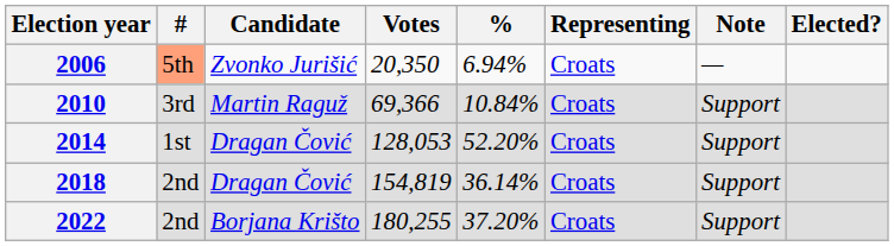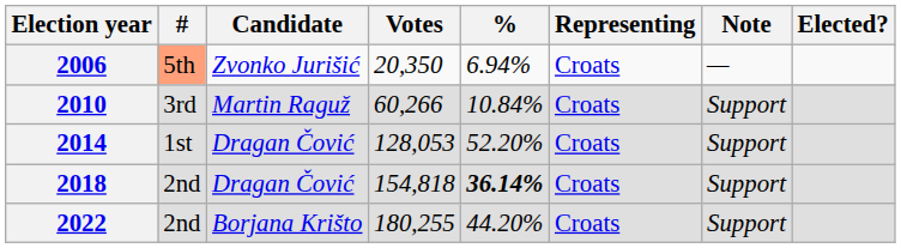 <table class="wikitable">
 <tr>
 <th>Election year</th>
 <th>#</th>
 <th>Candidate</th>
 <th>Votes</th>
 <th>%</th>
 <th>Representing</th>
 <th>Note</th>
 <th>Elected?</th>
 </tr>
 <tr>
 <th><a href='#'>2006</a></th>
 <td style="background: lightsalmon;">5th</td>
 <td><em><a href='#'>Zvonko Jurišić</a></em></td>
 <td><em>20,350</em></td>
 <td><em>6.94%</em></td>
 <td><a href='#'>Croats</a></td>
 <td><em>—</em></td>
 <td></td>
 </tr>
 <tr style="background:#dfdfdf;">
 <th><a href='#'>2010</a></th>
 <td>3rd</td>
 <td><em><a href='#'>Martin Raguž</a></em></td>
-<td><em>69,366</em></td>
+<td><em>60,266</em></td>
 <td><em>10.84%</em></td>
 <td><a href='#'>Croats</a></td>
 <td><em>Support</em></td>
 <td></td>
 </tr>
 <tr style="background:#dfdfdf;">
 <th><a href='#'>2014</a></th>
 <td>1st</td>
 <td><em><a href='#'>Dragan Čović</a></em></td>
 <td><em>128,053</em></td>
 <td><em>52.20%</em></td>
 <td><a href='#'>Croats</a></td>
 <td><em>Support</em></td>
 <td></td>
 </tr>
 <tr style="background:#dfdfdf;">
 <th><a href='#'>2018</a></th>
 <td>2nd</td>
 <td><em><a href='#'>Dragan Čović</a></em></td>
-<td><em>154,819</em></td>
-<td><em>36.14%</em></td>
+<td><em>154,818</em></td>
+<td><strong><em>36.14%</em></strong></td>
 <td><a href='#'>Croats</a></td>
 <td><em>Support</em></td>
 <td></td>
 </tr>
 <tr style="background:#dfdfdf;">
 <th><a href='#'>2022</a></th>
 <td>2nd</td>
 <td><em><a href='#'>Borjana Krišto</a></em></td>
 <td><em>180,255</em></td>
-<td><em>37.20%</em></td>
+<td><em>44.20%</em></td>
 <td><a href='#'>Croats</a></td>
 <td><em>Support</em></td>
 <td></td>
 </tr>
 </table>
